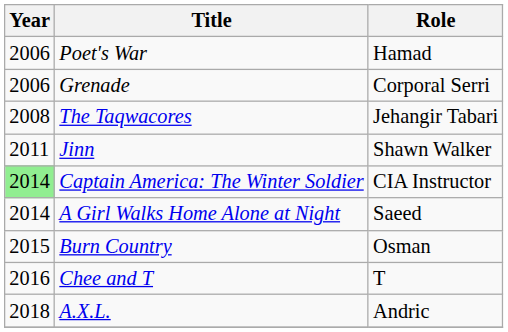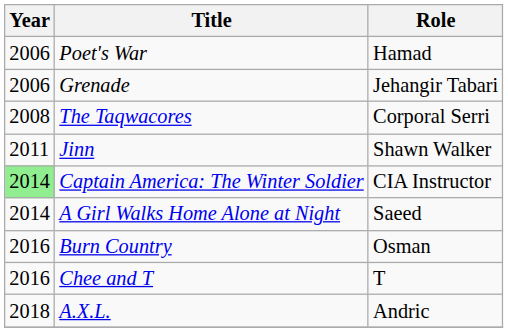 <table class="wikitable sortable">
 <tr>
 <th>Year</th>
 <th>Title</th>
 <th>Role</th>
 </tr>
 <tr>
 <td>2006</td>
 <td><em>Poet's War</em></td>
 <td>Hamad</td>
 </tr>
 <tr>
 <td>2006</td>
 <td><em>Grenade</em></td>
-<td>Corporal Serri</td>
+<td>Jehangir Tabari</td>
 </tr>
 <tr>
 <td>2008</td>
 <td><em><a href='#'>The Taqwacores</a></em></td>
-<td>Jehangir Tabari</td>
+<td>Corporal Serri</td>
 </tr>
 <tr>
 <td>2011</td>
 <td><em><a href='#'>Jinn</a></em></td>
 <td>Shawn Walker</td>
 </tr>
 <tr>
 <td style="background: lightgreen;">2014</td>
 <td><em><a href='#'>Captain America: The Winter Soldier</a></em></td>
 <td>CIA Instructor</td>
 </tr>
 <tr>
 <td>2014</td>
 <td><em><a href='#'>A Girl Walks Home Alone at Night</a></em></td>
 <td>Saeed</td>
 </tr>
 <tr>
-<td>2015</td>
+<td>2016</td>
 <td><em><a href='#'>Burn Country</a></em></td>
 <td>Osman</td>
 </tr>
 <tr>
 <td>2016</td>
 <td><em><a href='#'>Chee and T</a></em></td>
 <td>T</td>
 </tr>
 <tr>
 <td>2018</td>
 <td><em><a href='#'>A.X.L.</a></em></td>
 <td>Andric</td>
 </tr>
 <tr>
 </tr>
 </table>
